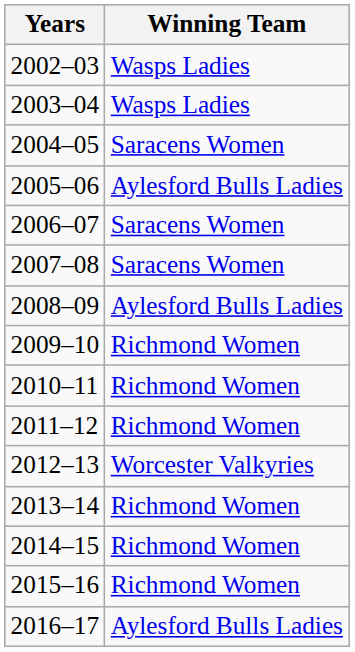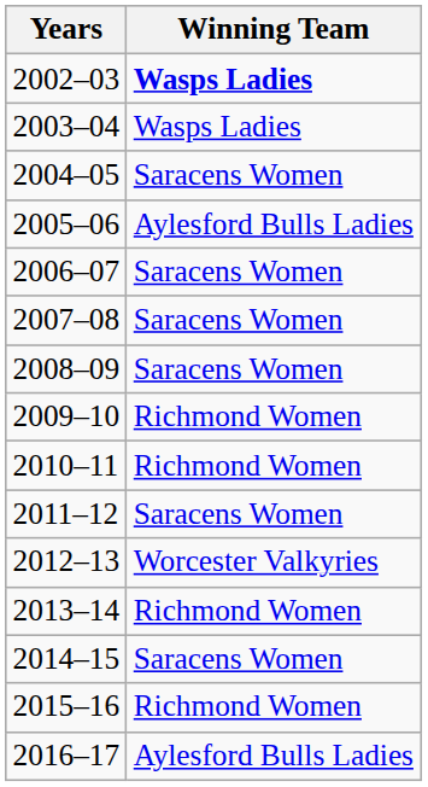 <table class="wikitable">
 <tr>
 <th>Years</th>
 <th>Winning Team</th>
 </tr>
 <tr>
 <td>2002–03</td>
-<td><a href='#'>Wasps Ladies</a></td>
+<td><strong><a href='#'>Wasps Ladies</a></strong></td>
 </tr>
 <tr>
 <td>2003–04</td>
 <td><a href='#'>Wasps Ladies</a></td>
 </tr>
 <tr>
 <td>2004–05</td>
 <td><a href='#'>Saracens Women</a></td>
 </tr>
 <tr>
 <td>2005–06</td>
 <td><a href='#'>Aylesford Bulls Ladies</a></td>
 </tr>
 <tr>
 <td>2006–07</td>
 <td><a href='#'>Saracens Women</a></td>
 </tr>
 <tr>
 <td>2007–08</td>
 <td><a href='#'>Saracens Women</a></td>
 </tr>
 <tr>
 <td>2008–09</td>
-<td><a href='#'>Aylesford Bulls Ladies</a></td>
+<td><a href='#'>Saracens Women</a></td>
 </tr>
 <tr>
 <td>2009–10</td>
 <td><a href='#'>Richmond Women</a></td>
 </tr>
 <tr>
 <td>2010–11</td>
 <td><a href='#'>Richmond Women</a></td>
 </tr>
 <tr>
 <td>2011–12</td>
-<td><a href='#'>Richmond Women</a></td>
+<td><a href='#'>Saracens Women</a></td>
 </tr>
 <tr>
 <td>2012–13</td>
 <td><a href='#'>Worcester Valkyries</a></td>
 </tr>
 <tr>
 <td>2013–14</td>
 <td><a href='#'>Richmond Women</a></td>
 </tr>
 <tr>
 <td>2014–15</td>
-<td><a href='#'>Richmond Women</a></td>
+<td><a href='#'>Saracens Women</a></td>
 </tr>
 <tr>
 <td>2015–16</td>
 <td><a href='#'>Richmond Women</a></td>
 </tr>
 <tr>
 <td>2016–17</td>
 <td><a href='#'>Aylesford Bulls Ladies</a></td>
 </tr>
 </table>
